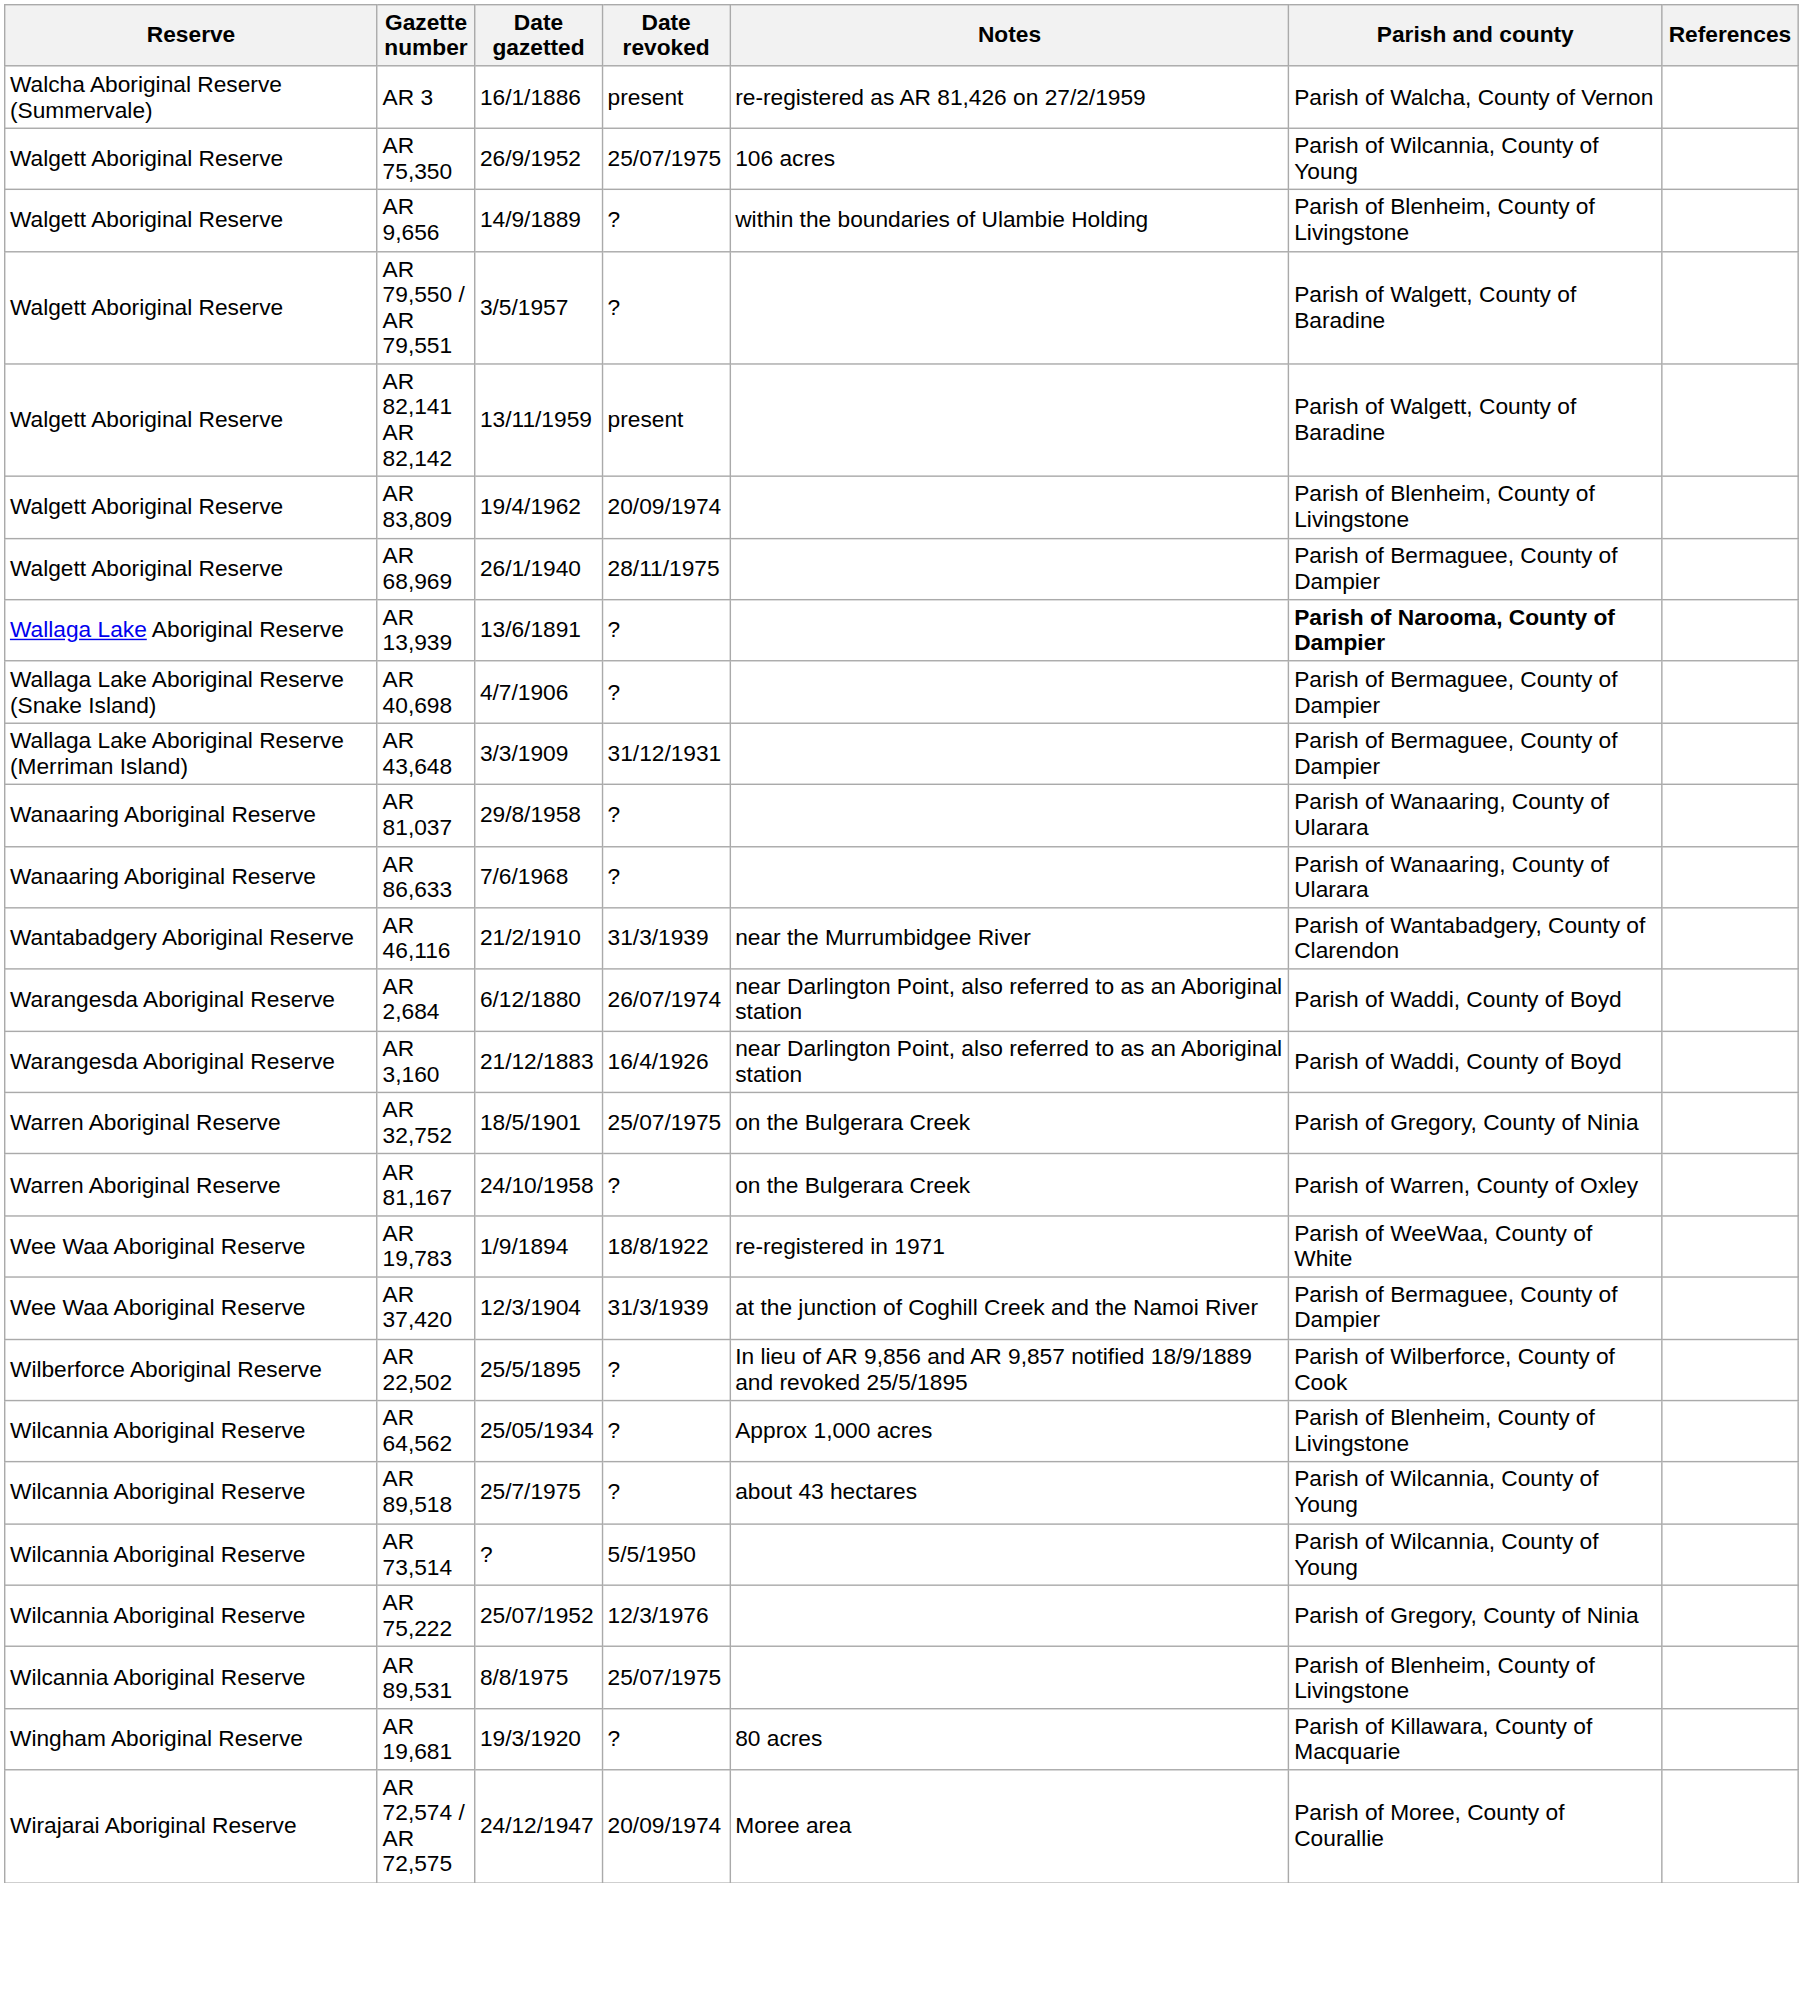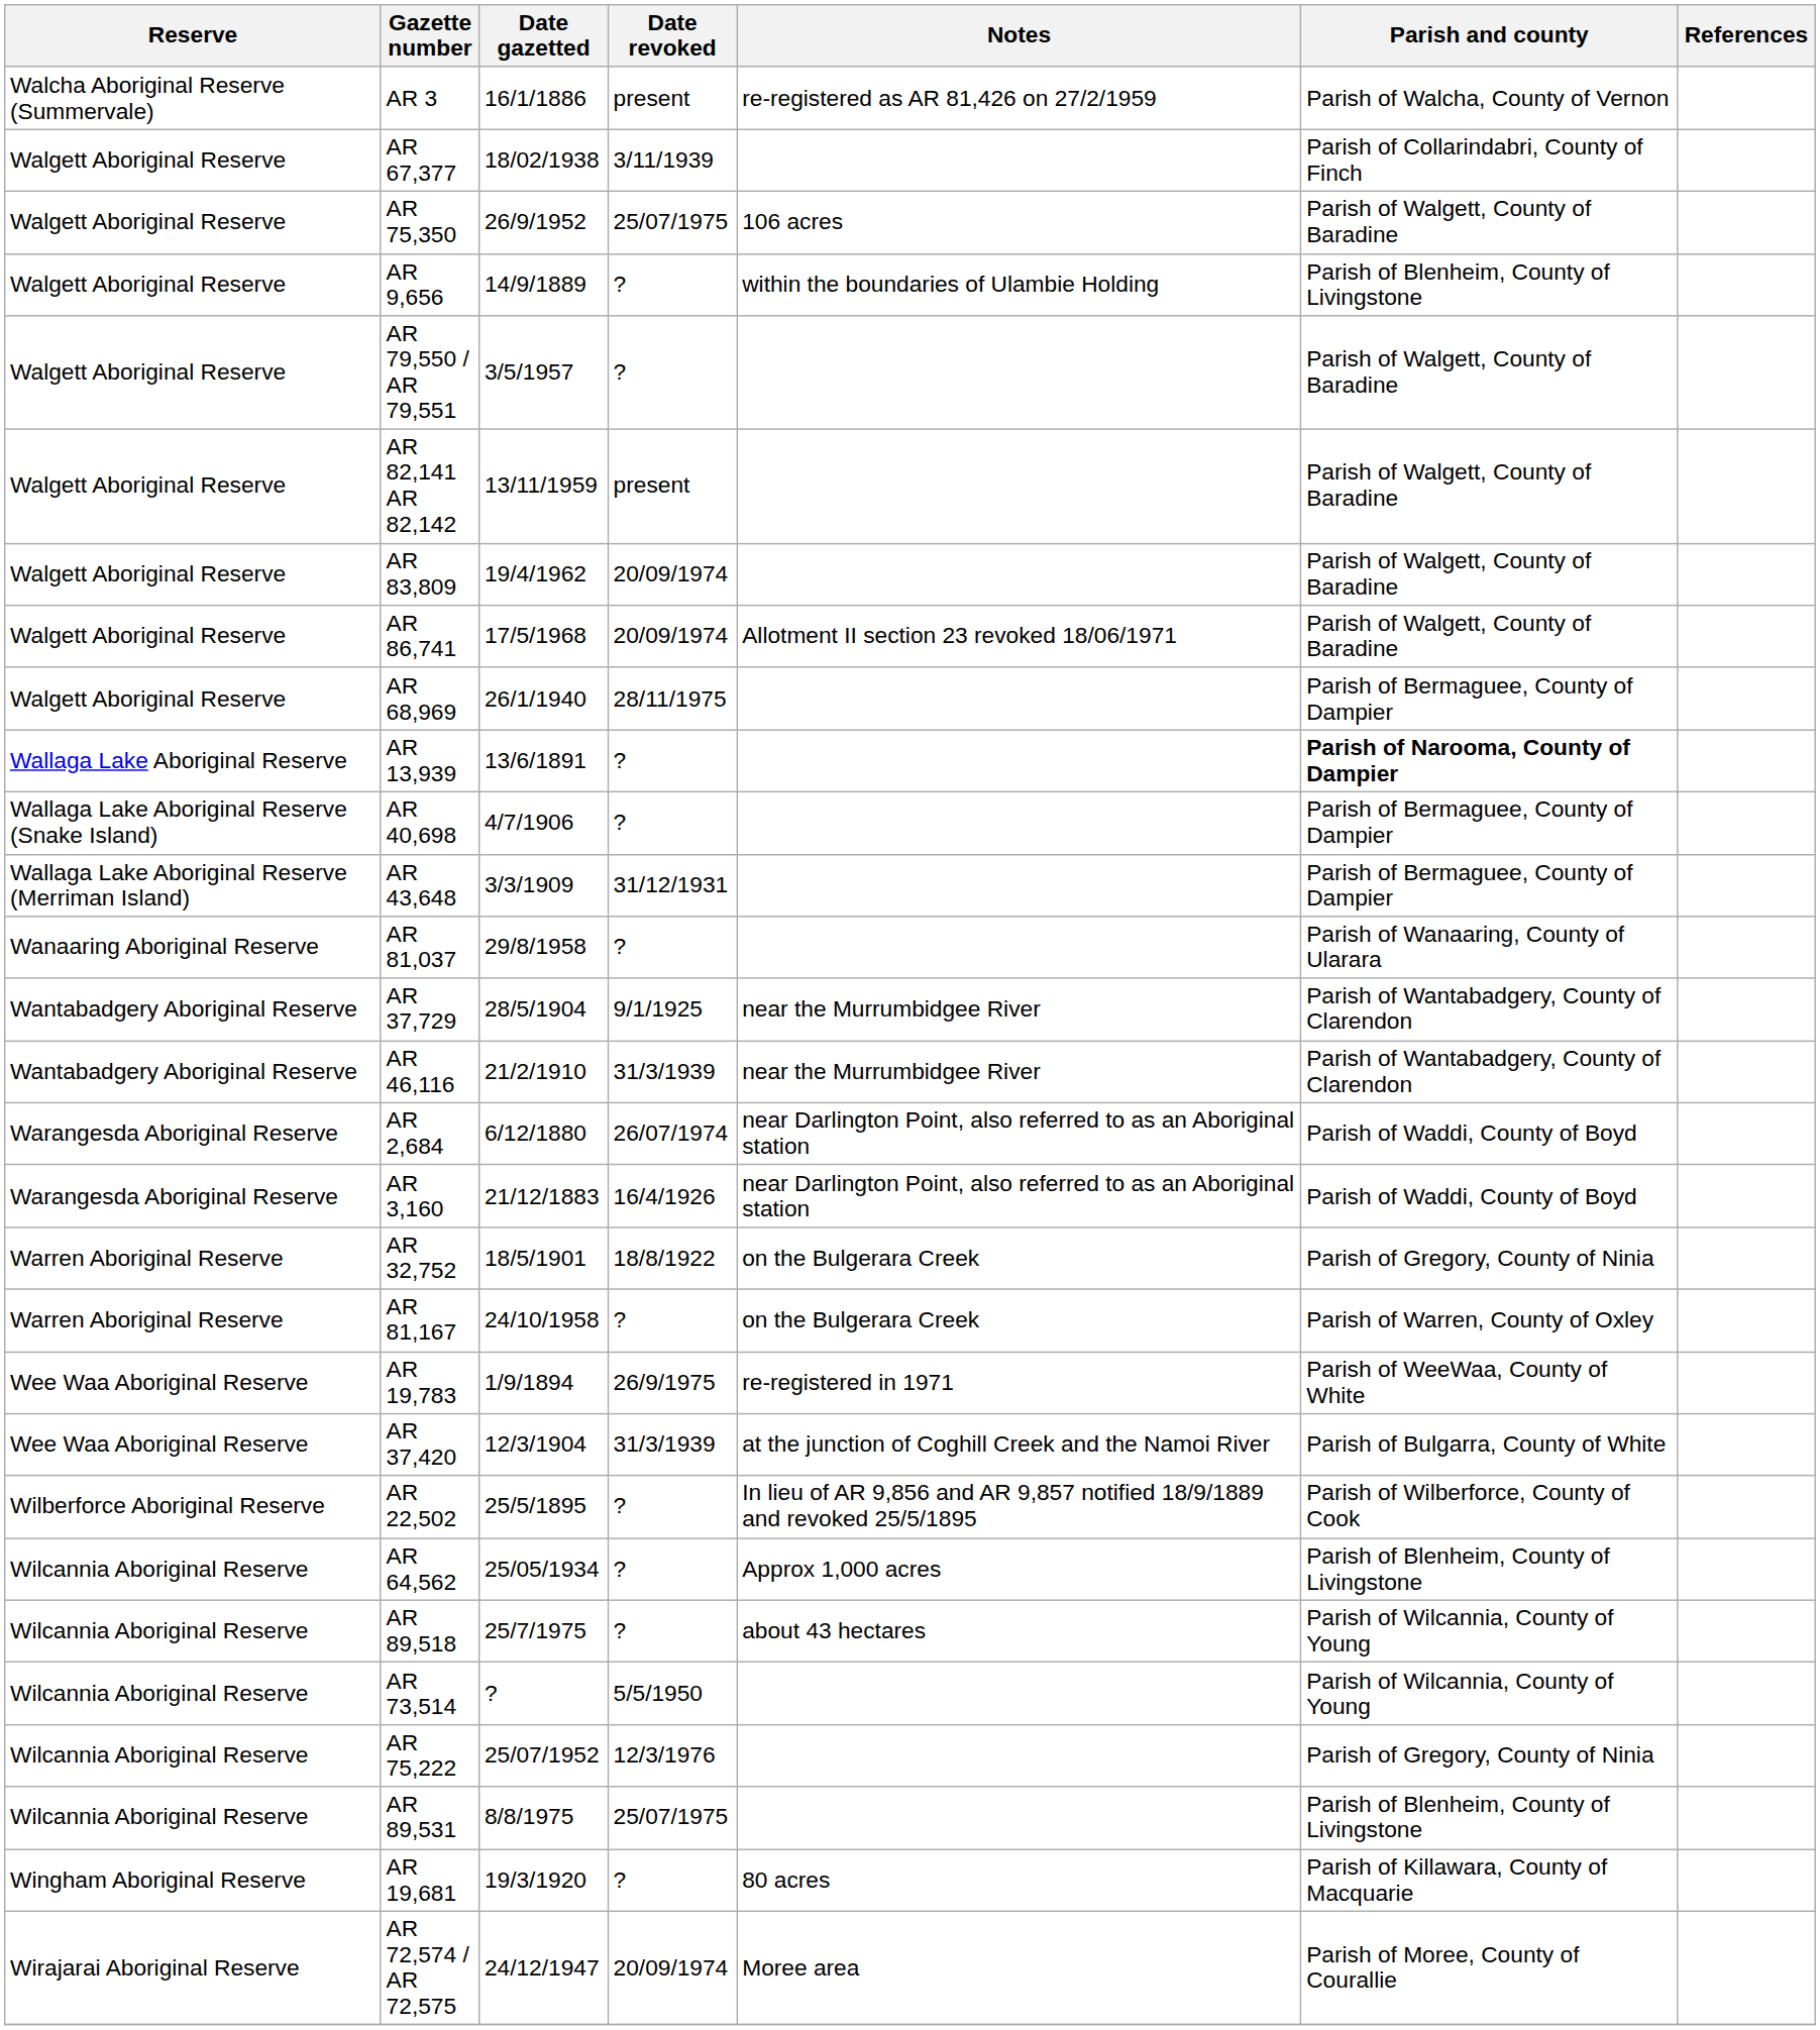 <table class="wikitable" style="width:100%; background:#fff;">
 <tr>
 <th scope="col" style="width:20%;">Reserve</th>
 <th scope="col" style="width:5%;">Gazette number</th>
 <th scope="col" style="width:5%;">Date gazetted</th>
 <th scope="col" style="width:5%;">Date revoked</th>
 <th scope="col" class="unsortable" style="width: 30%">Notes</th>
 <th scope="col" class="unsortable" style="width: 20%">Parish and county</th>
 <th scope="col" class="unsortable" style="width: 5%">References</th>
 </tr>
 <tr>
 <td>Walcha Aboriginal Reserve (Summervale)</td>
 <td>AR 3</td>
 <td>16/1/1886</td>
 <td>present</td>
 <td>re-registered as AR 81,426 on 27/2/1959</td>
 <td>Parish of  Walcha, County of Vernon</td>
 <td></td>
 </tr>
 <tr>
 <td>Walgett Aboriginal Reserve</td>
+<td>AR 67,377</td>
+<td>18/02/1938</td>
+<td>3/11/1939</td>
+<td></td>
+<td>Parish of Collarindabri, County of Finch</td>
+<td></td>
+</tr>
+<tr>
+<td>Walgett Aboriginal Reserve</td>
 <td>AR 75,350</td>
 <td>26/9/1952</td>
 <td>25/07/1975</td>
 <td>106 acres</td>
-<td>Parish of Wilcannia, County of Young</td>
+<td>Parish of Walgett, County of Baradine</td>
 <td></td>
 </tr>
 <tr>
 <td>Walgett Aboriginal Reserve</td>
 <td>AR 9,656</td>
 <td>14/9/1889</td>
 <td>?</td>
 <td>within the boundaries of Ulambie Holding</td>
 <td>Parish of Blenheim, County of Livingstone</td>
 <td></td>
 </tr>
 <tr>
 <td>Walgett Aboriginal Reserve</td>
 <td>AR 79,550 / AR 79,551</td>
 <td>3/5/1957</td>
 <td>?</td>
 <td></td>
 <td>Parish of Walgett, County of Baradine</td>
 <td></td>
 </tr>
 <tr>
 <td>Walgett Aboriginal Reserve</td>
 <td>AR 82,141<br>AR 82,142</td>
 <td>13/11/1959</td>
 <td>present</td>
 <td></td>
 <td>Parish of Walgett, County of Baradine</td>
 <td></td>
 </tr>
 <tr>
 <td>Walgett Aboriginal Reserve</td>
 <td>AR 83,809</td>
 <td>19/4/1962</td>
 <td>20/09/1974</td>
 <td></td>
-<td>Parish of Blenheim, County of Livingstone</td>
+<td>Parish of Walgett, County of Baradine</td>
+<td></td>
+</tr>
+<tr>
+<td>Walgett Aboriginal Reserve</td>
+<td>AR 86,741</td>
+<td>17/5/1968</td>
+<td>20/09/1974</td>
+<td>Allotment II section 23 revoked 18/06/1971</td>
+<td>Parish of Walgett, County of Baradine</td>
 <td></td>
 </tr>
 <tr>
 <td>Walgett Aboriginal Reserve</td>
 <td>AR 68,969</td>
 <td>26/1/1940</td>
 <td>28/11/1975</td>
 <td></td>
 <td>Parish of Bermaguee, County of Dampier</td>
 <td></td>
 </tr>
 <tr>
 <td><a href='#'>Wallaga Lake</a> Aboriginal Reserve</td>
 <td>AR 13,939</td>
 <td>13/6/1891</td>
 <td>?</td>
 <td></td>
 <td><strong>Parish of Narooma, County of Dampier</strong></td>
 <td></td>
 </tr>
 <tr>
 <td>Wallaga Lake Aboriginal Reserve (Snake Island)</td>
 <td>AR 40,698</td>
 <td>4/7/1906</td>
 <td>?</td>
 <td></td>
 <td>Parish of Bermaguee, County of Dampier</td>
 <td></td>
 </tr>
 <tr>
 <td>Wallaga Lake Aboriginal Reserve (Merriman Island)</td>
 <td>AR 43,648</td>
 <td>3/3/1909</td>
 <td>31/12/1931</td>
 <td></td>
 <td>Parish of Bermaguee, County of Dampier</td>
 <td></td>
 </tr>
 <tr>
 <td>Wanaaring Aboriginal Reserve</td>
 <td>AR 81,037</td>
 <td>29/8/1958</td>
 <td>?</td>
 <td></td>
 <td>Parish of Wanaaring, County of Ularara</td>
 <td></td>
 </tr>
 <tr>
-<td>Wanaaring Aboriginal Reserve</td>
-<td>AR 86,633</td>
-<td>7/6/1968</td>
-<td>?</td>
-<td></td>
-<td>Parish of Wanaaring, County of Ularara</td>
+<td>Wantabadgery Aboriginal Reserve</td>
+<td>AR 37,729</td>
+<td>28/5/1904</td>
+<td>9/1/1925</td>
+<td>near the Murrumbidgee River</td>
+<td>Parish of Wantabadgery, County of Clarendon</td>
 <td></td>
 </tr>
 <tr>
 <td>Wantabadgery Aboriginal Reserve</td>
 <td>AR 46,116</td>
 <td>21/2/1910</td>
 <td>31/3/1939</td>
 <td>near the Murrumbidgee River</td>
 <td>Parish of Wantabadgery, County of Clarendon</td>
 <td></td>
 </tr>
 <tr>
 <td>Warangesda Aboriginal Reserve</td>
 <td>AR 2,684</td>
 <td>6/12/1880</td>
 <td>26/07/1974</td>
 <td>near Darlington Point, also referred  to as an Aboriginal  station</td>
 <td>Parish of Waddi, County of Boyd</td>
 <td></td>
 </tr>
 <tr>
 <td>Warangesda Aboriginal Reserve</td>
 <td>AR 3,160</td>
 <td>21/12/1883</td>
 <td>16/4/1926</td>
 <td>near Darlington Point, also referred  to as an Aboriginal  station</td>
 <td>Parish of Waddi, County of Boyd</td>
 <td></td>
 </tr>
 <tr>
 <td>Warren Aboriginal Reserve</td>
 <td>AR 32,752</td>
 <td>18/5/1901</td>
-<td>25/07/1975</td>
+<td>18/8/1922</td>
 <td>on the Bulgerara Creek</td>
 <td>Parish of Gregory, County of Ninia</td>
 <td></td>
 </tr>
 <tr>
 <td>Warren Aboriginal Reserve</td>
 <td>AR 81,167</td>
 <td>24/10/1958</td>
 <td>?</td>
 <td>on the Bulgerara Creek</td>
 <td>Parish of Warren, County of Oxley</td>
 <td></td>
 </tr>
 <tr>
 <td>Wee Waa Aboriginal Reserve</td>
 <td>AR 19,783</td>
 <td>1/9/1894</td>
-<td>18/8/1922</td>
+<td>26/9/1975</td>
 <td>re-registered in 1971</td>
 <td>Parish   of  WeeWaa,  County  of  White</td>
 <td></td>
 </tr>
 <tr>
 <td>Wee Waa Aboriginal Reserve</td>
 <td>AR 37,420</td>
 <td>12/3/1904</td>
 <td>31/3/1939</td>
 <td>at the junction of Coghill Creek and the Namoi River</td>
-<td>Parish of Bermaguee, County of Dampier</td>
+<td>Parish of Bulgarra, County of White</td>
 <td></td>
 </tr>
 <tr>
 <td>Wilberforce Aboriginal Reserve</td>
 <td>AR 22,502</td>
 <td>25/5/1895</td>
 <td>?</td>
 <td>In lieu of AR 9,856 and AR 9,857 notified 18/9/1889 and revoked 25/5/1895</td>
 <td>Parish of Wilberforce, County of Cook</td>
 <td></td>
 </tr>
 <tr>
 <td>Wilcannia Aboriginal Reserve</td>
 <td>AR 64,562</td>
 <td>25/05/1934</td>
 <td>?</td>
 <td>Approx 1,000 acres</td>
 <td>Parish of Blenheim, County of Livingstone</td>
 <td></td>
 </tr>
 <tr>
 <td>Wilcannia Aboriginal Reserve</td>
 <td>AR 89,518</td>
 <td>25/7/1975</td>
 <td>?</td>
 <td>about 43 hectares</td>
 <td>Parish of Wilcannia, County of Young</td>
 <td></td>
 </tr>
 <tr>
 <td>Wilcannia Aboriginal Reserve</td>
 <td>AR 73,514</td>
 <td>?</td>
 <td>5/5/1950</td>
 <td></td>
 <td>Parish of Wilcannia, County of Young</td>
 <td></td>
 </tr>
 <tr>
 <td>Wilcannia Aboriginal Reserve</td>
 <td>AR 75,222</td>
 <td>25/07/1952</td>
 <td>12/3/1976</td>
 <td></td>
 <td>Parish of Gregory, County of Ninia</td>
 <td></td>
 </tr>
 <tr>
 <td>Wilcannia Aboriginal Reserve</td>
 <td>AR 89,531</td>
 <td>8/8/1975</td>
 <td>25/07/1975</td>
 <td></td>
 <td>Parish of Blenheim, County of Livingstone</td>
 <td></td>
 </tr>
 <tr>
 <td>Wingham Aboriginal Reserve</td>
 <td>AR 19,681</td>
 <td>19/3/1920</td>
 <td>?</td>
 <td>80 acres</td>
 <td>Parish of Killawara, County of Macquarie</td>
 <td></td>
 </tr>
 <tr>
 <td>Wirajarai Aboriginal Reserve</td>
 <td>AR 72,574 / AR 72,575</td>
 <td>24/12/1947</td>
 <td>20/09/1974</td>
 <td>Moree area</td>
 <td>Parish of Moree, County of Courallie</td>
 <td></td>
 </tr>
 <tr>
 </tr>
 </table>
